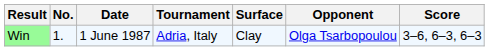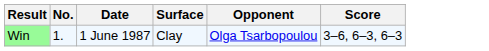 <table class="sortable wikitable" style=font-size:97%>
 <tr>
 <th>Result</th>
 <th>No.</th>
 <th>Date</th>
-<th>Tournament</th>
 <th>Surface</th>
 <th>Opponent</th>
 <th>Score</th>
 </tr>
 <tr style="background:#f0f8ff;">
 <td style="background:#98fb98;">Win</td>
 <td>1.</td>
 <td>1 June 1987</td>
-<td><a href='#'>Adria</a>, Italy</td>
 <td>Clay</td>
 <td> <a href='#'>Olga Tsarbopoulou</a></td>
 <td>3–6, 6–3, 6–3</td>
 </tr>
 </table>
